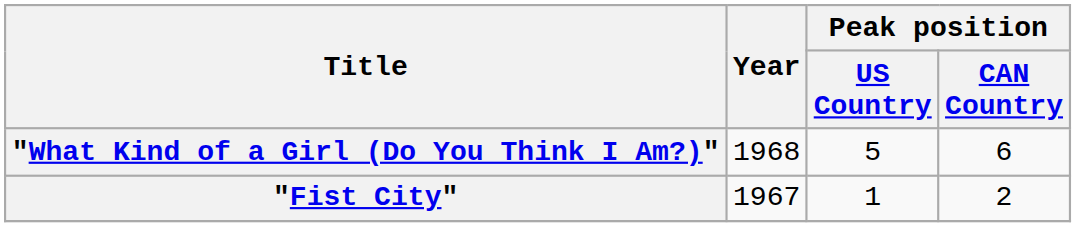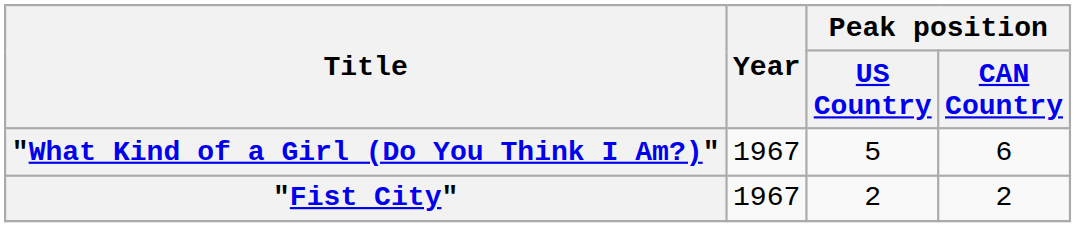 <table class="wikitable plainrowheaders" style="text-align:center;">
 <tr>
 <th scope="col" rowspan = "2">Title</th>
 <th scope="col" rowspan = "2">Year</th>
 <th scope="col" colspan="2">Peak position</th>
 </tr>
 <tr>
 <th><a href='#'>US<br>Country</a><br></th>
 <th scope="col"><a href='#'>CAN<br>Country</a><br></th>
 </tr>
 <tr>
 <th scope = "row">"<a href='#'>What Kind of a Girl (Do You Think I Am?)</a>"</th>
-<td>1968</td>
+<td>1967</td>
 <td>5</td>
 <td>6</td>
 </tr>
 <tr>
 <th scope = "row">"<a href='#'>Fist City</a>"</th>
 <td>1967</td>
-<td>1</td>
+<td>2</td>
 <td>2</td>
 </tr>
 <tr>
 </tr>
 </table>
